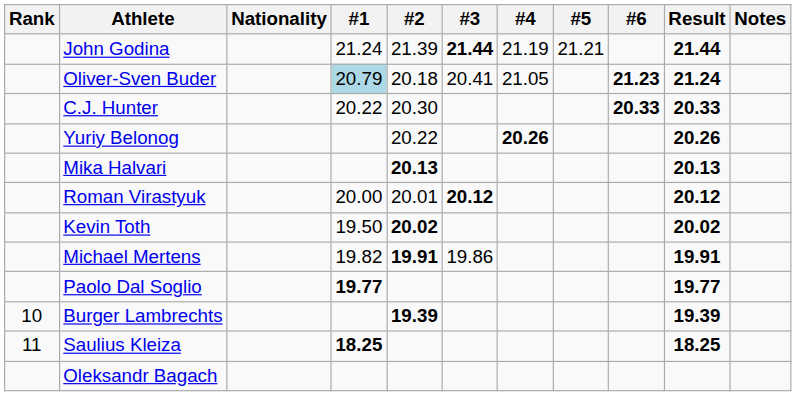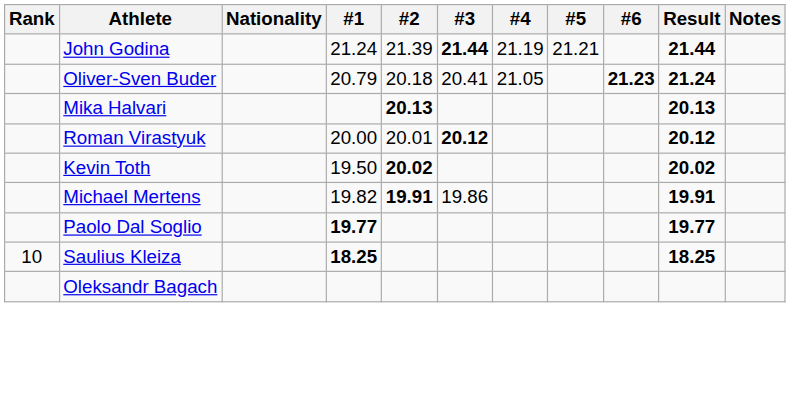 <table class="wikitable sortable" style="text-align:center">
 <tr>
 <th>Rank</th>
 <th>Athlete</th>
 <th>Nationality</th>
 <th>#1</th>
 <th>#2</th>
 <th>#3</th>
 <th>#4</th>
 <th>#5</th>
 <th>#6</th>
 <th>Result</th>
 <th>Notes</th>
 </tr>
 <tr>
 <td></td>
 <td align=left><a href='#'>John Godina</a></td>
 <td align=left></td>
 <td>21.24</td>
 <td>21.39</td>
 <td><strong>21.44</strong></td>
 <td>21.19</td>
 <td>21.21</td>
 <td></td>
 <td><strong>21.44</strong></td>
 <td></td>
 </tr>
 <tr>
 <td></td>
 <td align=left><a href='#'>Oliver-Sven Buder</a></td>
 <td align=left></td>
-<td style="background: lightblue;">20.79</td>
+<td>20.79</td>
 <td>20.18</td>
 <td>20.41</td>
 <td>21.05</td>
 <td></td>
 <td><strong>21.23</strong></td>
 <td><strong>21.24</strong></td>
-<td></td>
-</tr>
-<tr>
-<td></td>
-<td align=left><a href='#'>C.J. Hunter</a></td>
-<td align=left></td>
-<td>20.22</td>
-<td>20.30</td>
-<td></td>
-<td></td>
-<td></td>
-<td><strong>20.33</strong></td>
-<td><strong>20.33</strong></td>
-<td></td>
-</tr>
-<tr>
-<td></td>
-<td align=left><a href='#'>Yuriy Belonog</a></td>
-<td align=left></td>
-<td></td>
-<td>20.22</td>
-<td></td>
-<td><strong>20.26</strong></td>
-<td></td>
-<td></td>
-<td><strong>20.26</strong></td>
 <td></td>
 </tr>
 <tr>
 <td></td>
 <td align=left><a href='#'>Mika Halvari</a></td>
 <td align=left></td>
 <td></td>
 <td><strong>20.13</strong></td>
 <td></td>
 <td></td>
 <td></td>
 <td></td>
 <td><strong>20.13</strong></td>
 <td></td>
 </tr>
 <tr>
 <td></td>
 <td align=left><a href='#'>Roman Virastyuk</a></td>
 <td align=left></td>
 <td>20.00</td>
 <td>20.01</td>
 <td><strong>20.12</strong></td>
 <td></td>
 <td></td>
 <td></td>
 <td><strong>20.12</strong></td>
 <td></td>
 </tr>
 <tr>
 <td></td>
 <td align=left><a href='#'>Kevin Toth</a></td>
 <td align=left></td>
 <td>19.50</td>
 <td><strong>20.02</strong></td>
 <td></td>
 <td></td>
 <td></td>
 <td></td>
 <td><strong>20.02</strong></td>
 <td></td>
 </tr>
 <tr>
 <td></td>
 <td align=left><a href='#'>Michael Mertens</a></td>
 <td align=left></td>
 <td>19.82</td>
 <td><strong>19.91</strong></td>
 <td>19.86</td>
 <td></td>
 <td></td>
 <td></td>
 <td><strong>19.91</strong></td>
 <td></td>
 </tr>
 <tr>
 <td></td>
 <td align=left><a href='#'>Paolo Dal Soglio</a></td>
 <td align=left></td>
 <td><strong>19.77</strong></td>
 <td></td>
 <td></td>
 <td></td>
 <td></td>
 <td></td>
 <td><strong>19.77</strong></td>
 <td></td>
 </tr>
 <tr>
 <td>10</td>
-<td align=left><a href='#'>Burger Lambrechts</a></td>
-<td align=left></td>
-<td></td>
-<td><strong>19.39</strong></td>
-<td></td>
-<td></td>
-<td></td>
-<td></td>
-<td><strong>19.39</strong></td>
-<td></td>
-</tr>
-<tr>
-<td>11</td>
 <td align=left><a href='#'>Saulius Kleiza</a></td>
 <td align=left></td>
 <td><strong>18.25</strong></td>
 <td></td>
 <td></td>
 <td></td>
 <td></td>
 <td></td>
 <td><strong>18.25</strong></td>
 <td></td>
 </tr>
 <tr>
 <td></td>
 <td align=left><a href='#'>Oleksandr Bagach</a></td>
 <td align=left></td>
 <td></td>
 <td></td>
 <td></td>
 <td></td>
 <td></td>
 <td></td>
 <td><strong></strong></td>
 <td></td>
 </tr>
 </table>
